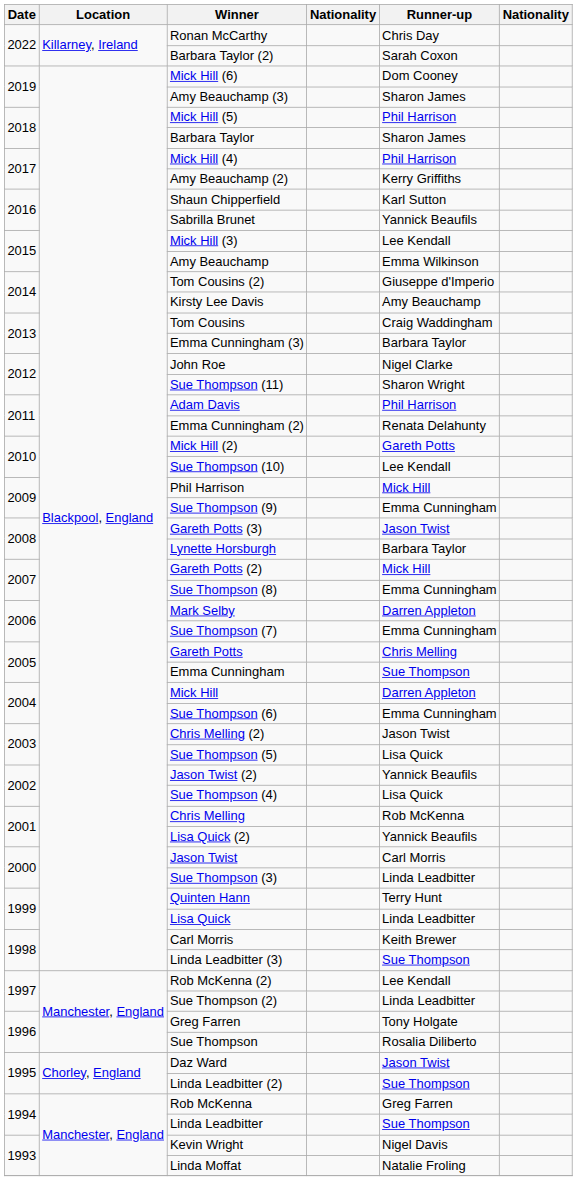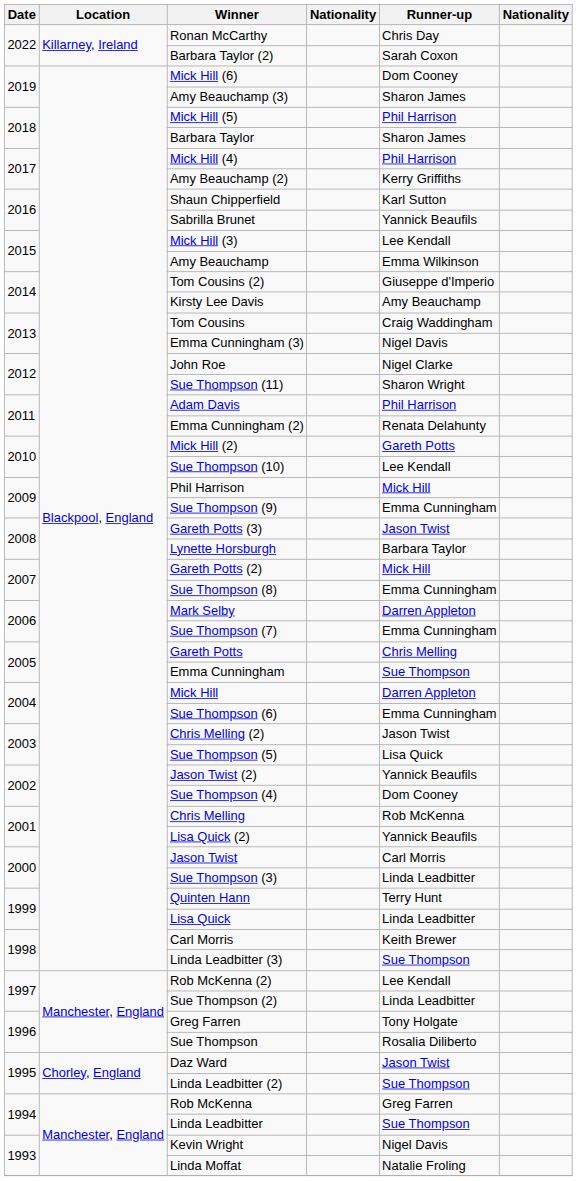 <table class="wikitable">
 <tr>
 <th>Date</th>
 <th>Location</th>
 <th>Winner</th>
 <th>Nationality</th>
 <th>Runner-up</th>
 <th>Nationality</th>
 </tr>
 <tr>
 <td rowspan="2">2022</td>
 <td rowspan="2"><a href='#'>Killarney</a>, <a href='#'>Ireland</a></td>
 <td>Ronan McCarthy</td>
 <td></td>
 <td>Chris Day</td>
 <td></td>
 </tr>
 <tr>
 <td>Barbara Taylor (2)</td>
 <td></td>
 <td>Sarah Coxon</td>
 <td></td>
 </tr>
 <tr>
 <td rowspan="2">2019</td>
 <td rowspan="44"><a href='#'>Blackpool</a>, <a href='#'>England</a></td>
 <td><a href='#'>Mick Hill</a> (6)</td>
 <td></td>
 <td>Dom Cooney</td>
 <td></td>
 </tr>
 <tr>
 <td>Amy Beauchamp (3)</td>
 <td></td>
 <td>Sharon James</td>
 <td></td>
 </tr>
 <tr>
 <td rowspan="2">2018</td>
 <td><a href='#'>Mick Hill</a> (5)</td>
 <td></td>
 <td><a href='#'>Phil Harrison</a></td>
 <td></td>
 </tr>
 <tr>
 <td>Barbara Taylor</td>
 <td></td>
 <td>Sharon James</td>
 <td></td>
 </tr>
 <tr>
 <td rowspan="2">2017</td>
 <td><a href='#'>Mick Hill</a> (4)</td>
 <td></td>
 <td><a href='#'>Phil Harrison</a></td>
 <td></td>
 </tr>
 <tr>
 <td>Amy Beauchamp (2)</td>
 <td></td>
 <td>Kerry Griffiths</td>
 <td></td>
 </tr>
 <tr>
 <td rowspan="2">2016</td>
 <td>Shaun Chipperfield</td>
 <td></td>
 <td>Karl Sutton</td>
 <td></td>
 </tr>
 <tr>
 <td>Sabrilla Brunet</td>
 <td></td>
 <td>Yannick Beaufils</td>
 <td></td>
 </tr>
 <tr>
 <td rowspan="2">2015</td>
 <td><a href='#'>Mick Hill</a> (3)</td>
 <td></td>
 <td>Lee Kendall</td>
 <td></td>
 </tr>
 <tr>
 <td>Amy Beauchamp</td>
 <td></td>
 <td>Emma Wilkinson</td>
 <td></td>
 </tr>
 <tr>
 <td rowspan="2">2014</td>
 <td>Tom Cousins (2)</td>
 <td></td>
 <td>Giuseppe d'Imperio</td>
 <td></td>
 </tr>
 <tr>
 <td>Kirsty Lee Davis</td>
 <td></td>
 <td>Amy Beauchamp</td>
 <td></td>
 </tr>
 <tr>
 <td rowspan="2">2013</td>
 <td>Tom Cousins</td>
 <td></td>
 <td>Craig Waddingham</td>
 <td></td>
 </tr>
 <tr>
 <td>Emma Cunningham (3)</td>
 <td></td>
-<td>Barbara Taylor</td>
+<td>Nigel Davis</td>
 <td></td>
 </tr>
 <tr>
 <td rowspan="2">2012</td>
 <td>John Roe</td>
 <td></td>
 <td>Nigel Clarke</td>
 <td></td>
 </tr>
 <tr>
 <td><a href='#'>Sue Thompson</a> (11)</td>
 <td></td>
 <td>Sharon Wright</td>
 <td></td>
 </tr>
 <tr>
 <td rowspan="2">2011</td>
 <td><a href='#'>Adam Davis</a></td>
 <td></td>
 <td><a href='#'>Phil Harrison</a></td>
 <td></td>
 </tr>
 <tr>
 <td>Emma Cunningham (2)</td>
 <td></td>
 <td>Renata Delahunty</td>
 <td></td>
 </tr>
 <tr>
 <td rowspan="2">2010</td>
 <td><a href='#'>Mick Hill</a> (2)</td>
 <td></td>
 <td><a href='#'>Gareth Potts</a></td>
 <td></td>
 </tr>
 <tr>
 <td><a href='#'>Sue Thompson</a> (10)</td>
 <td></td>
 <td>Lee Kendall</td>
 <td></td>
 </tr>
 <tr>
 <td rowspan="2">2009</td>
 <td>Phil Harrison</td>
 <td></td>
 <td><a href='#'>Mick Hill</a></td>
 <td></td>
 </tr>
 <tr>
 <td><a href='#'>Sue Thompson</a> (9)</td>
 <td></td>
 <td>Emma Cunningham</td>
 <td></td>
 </tr>
 <tr>
 <td rowspan="2">2008</td>
 <td><a href='#'>Gareth Potts</a> (3)</td>
 <td></td>
 <td><a href='#'>Jason Twist</a></td>
 <td></td>
 </tr>
 <tr>
 <td><a href='#'>Lynette Horsburgh</a></td>
 <td></td>
 <td>Barbara Taylor</td>
 <td></td>
 </tr>
 <tr>
 <td rowspan="2">2007</td>
 <td><a href='#'>Gareth Potts</a> (2)</td>
 <td></td>
 <td><a href='#'>Mick Hill</a></td>
 <td></td>
 </tr>
 <tr>
 <td><a href='#'>Sue Thompson</a> (8)</td>
 <td></td>
 <td>Emma Cunningham</td>
 <td></td>
 </tr>
 <tr>
 <td rowspan="2">2006</td>
 <td><a href='#'>Mark Selby</a></td>
 <td></td>
 <td><a href='#'>Darren Appleton</a></td>
 <td></td>
 </tr>
 <tr>
 <td><a href='#'>Sue Thompson</a> (7)</td>
 <td></td>
 <td>Emma Cunningham</td>
 <td></td>
 </tr>
 <tr>
 <td rowspan="2">2005</td>
 <td><a href='#'>Gareth Potts</a></td>
 <td></td>
 <td><a href='#'>Chris Melling</a></td>
 <td></td>
 </tr>
 <tr>
 <td>Emma Cunningham</td>
 <td></td>
 <td><a href='#'>Sue Thompson</a></td>
 <td></td>
 </tr>
 <tr>
 <td rowspan="2">2004</td>
 <td><a href='#'>Mick Hill</a></td>
 <td></td>
 <td><a href='#'>Darren Appleton</a></td>
 <td></td>
 </tr>
 <tr>
 <td><a href='#'>Sue Thompson</a> (6)</td>
 <td></td>
 <td>Emma Cunningham</td>
 <td></td>
 </tr>
 <tr>
 <td rowspan="2">2003</td>
 <td><a href='#'>Chris Melling</a> (2)</td>
 <td></td>
 <td>Jason Twist</td>
 <td></td>
 </tr>
 <tr>
 <td><a href='#'>Sue Thompson</a> (5)</td>
 <td></td>
 <td>Lisa Quick</td>
 <td></td>
 </tr>
 <tr>
 <td rowspan="2">2002</td>
 <td><a href='#'>Jason Twist</a> (2)</td>
 <td></td>
 <td>Yannick Beaufils</td>
 <td></td>
 </tr>
 <tr>
 <td><a href='#'>Sue Thompson</a> (4)</td>
 <td></td>
-<td>Lisa Quick</td>
+<td>Dom Cooney</td>
 <td></td>
 </tr>
 <tr>
 <td rowspan="2">2001</td>
 <td><a href='#'>Chris Melling</a></td>
 <td></td>
 <td>Rob McKenna</td>
 <td></td>
 </tr>
 <tr>
 <td><a href='#'>Lisa Quick</a> (2)</td>
 <td></td>
 <td>Yannick Beaufils</td>
 <td></td>
 </tr>
 <tr>
 <td rowspan="2">2000</td>
 <td><a href='#'>Jason Twist</a></td>
 <td></td>
 <td>Carl Morris</td>
 <td></td>
 </tr>
 <tr>
 <td><a href='#'>Sue Thompson</a> (3)</td>
 <td></td>
 <td>Linda Leadbitter</td>
 <td></td>
 </tr>
 <tr>
 <td rowspan="2">1999</td>
 <td><a href='#'>Quinten Hann</a></td>
 <td></td>
 <td>Terry Hunt</td>
 <td></td>
 </tr>
 <tr>
 <td><a href='#'>Lisa Quick</a></td>
 <td></td>
 <td>Linda Leadbitter</td>
 <td></td>
 </tr>
 <tr>
 <td rowspan="2">1998</td>
 <td>Carl Morris</td>
 <td></td>
 <td>Keith Brewer</td>
 <td></td>
 </tr>
 <tr>
 <td>Linda Leadbitter (3)</td>
 <td></td>
 <td><a href='#'>Sue Thompson</a></td>
 <td></td>
 </tr>
 <tr>
 <td rowspan="2">1997</td>
 <td rowspan="4"><a href='#'>Manchester</a>, <a href='#'>England</a></td>
 <td>Rob McKenna (2)</td>
 <td></td>
 <td>Lee Kendall</td>
 <td></td>
 </tr>
 <tr>
 <td>Sue Thompson (2)</td>
 <td></td>
 <td>Linda Leadbitter</td>
 <td></td>
 </tr>
 <tr>
 <td rowspan="2">1996</td>
 <td>Greg Farren</td>
 <td></td>
 <td>Tony Holgate</td>
 <td></td>
 </tr>
 <tr>
 <td>Sue Thompson</td>
 <td></td>
 <td>Rosalia Diliberto</td>
 <td></td>
 </tr>
 <tr>
 <td rowspan="2">1995</td>
 <td rowspan="2"><a href='#'>Chorley</a>, <a href='#'>England</a></td>
 <td>Daz Ward</td>
 <td></td>
 <td><a href='#'>Jason Twist</a></td>
 <td></td>
 </tr>
 <tr>
 <td>Linda Leadbitter (2)</td>
 <td></td>
 <td><a href='#'>Sue Thompson</a></td>
 <td></td>
 </tr>
 <tr>
 <td rowspan="2">1994</td>
 <td rowspan="4"><a href='#'>Manchester</a>, <a href='#'>England</a></td>
 <td>Rob McKenna</td>
 <td></td>
 <td>Greg Farren</td>
 <td></td>
 </tr>
 <tr>
 <td>Linda Leadbitter</td>
 <td></td>
 <td><a href='#'>Sue Thompson</a></td>
 <td></td>
 </tr>
 <tr>
 <td rowspan="2">1993</td>
 <td>Kevin Wright</td>
 <td></td>
 <td>Nigel Davis</td>
 <td></td>
 </tr>
 <tr>
 <td>Linda Moffat</td>
 <td></td>
 <td>Natalie Froling</td>
 <td></td>
 </tr>
 <tr>
 </tr>
 </table>
